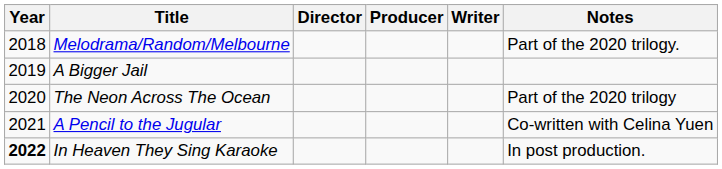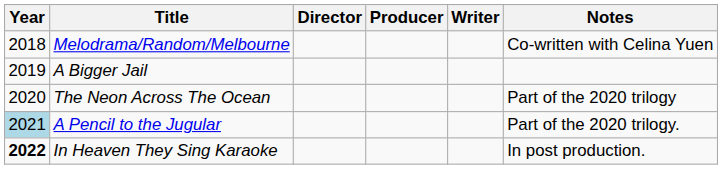 <table class="wikitable sortable">
 <tr>
 <th>Year</th>
 <th>Title</th>
 <th>Director</th>
 <th>Producer</th>
 <th>Writer</th>
 <th>Notes</th>
 </tr>
 <tr>
 <td>2018</td>
 <td><em><a href='#'>Melodrama/Random/Melbourne</a></em></td>
 <td></td>
 <td></td>
 <td></td>
-<td>Part of the 2020 trilogy.</td>
+<td>Co-written with Celina Yuen</td>
 </tr>
 <tr>
 <td>2019</td>
 <td><em>A Bigger Jail</em></td>
 <td></td>
 <td></td>
 <td></td>
 </tr>
 <tr>
 <td>2020</td>
 <td><em>The Neon Across The Ocean</em></td>
 <td></td>
 <td></td>
 <td></td>
 <td>Part of the 2020 trilogy</td>
 </tr>
 <tr>
-<td>2021</td>
+<td style="background: lightblue;">2021</td>
 <td><em><a href='#'>A Pencil to the Jugular</a></em></td>
 <td></td>
 <td></td>
 <td></td>
-<td>Co-written with Celina Yuen</td>
+<td>Part of the 2020 trilogy.</td>
 </tr>
 <tr>
 <td><strong>2022</strong></td>
 <td><em>In Heaven They Sing Karaoke</em></td>
 <td></td>
 <td></td>
 <td></td>
 <td>In post production.</td>
 </tr>
 </table>
